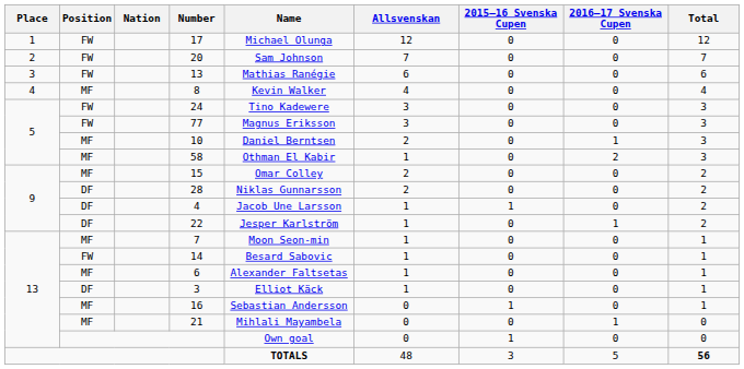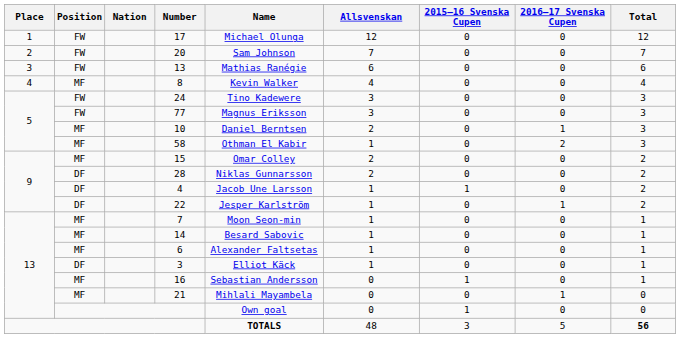 <table class="wikitable" style="font-size: 95%; text-align: center;">
 <tr>
 <th width=60>Place</th>
 <th width=60>Position</th>
 <th width=60>Nation</th>
 <th width=60>Number</th>
 <th width=150>Name</th>
 <th width=120><a href='#'>Allsvenskan</a></th>
 <th width=120><a href='#'>2015–16 Svenska Cupen</a></th>
 <th width=120><a href='#'>2016–17 Svenska Cupen</a></th>
 <th width=80><strong>Total</strong></th>
 </tr>
 <tr>
 <td>1</td>
 <td>FW</td>
 <td></td>
 <td>17</td>
 <td><a href='#'>Michael Olunga</a></td>
 <td>12</td>
 <td>0</td>
 <td>0</td>
 <td>12</td>
 </tr>
 <tr>
 <td>2</td>
 <td>FW</td>
 <td></td>
 <td>20</td>
 <td><a href='#'>Sam Johnson</a></td>
 <td>7</td>
 <td>0</td>
 <td>0</td>
 <td>7</td>
 </tr>
 <tr>
 <td>3</td>
 <td>FW</td>
 <td></td>
 <td>13</td>
 <td><a href='#'>Mathias Ranégie</a></td>
 <td>6</td>
 <td>0</td>
 <td>0</td>
 <td>6</td>
 </tr>
 <tr>
 <td>4</td>
 <td>MF</td>
 <td></td>
 <td>8</td>
 <td><a href='#'>Kevin Walker</a></td>
 <td>4</td>
 <td>0</td>
 <td>0</td>
 <td>4</td>
 </tr>
 <tr>
 <td rowspan="4">5</td>
 <td>FW</td>
 <td></td>
 <td>24</td>
 <td><a href='#'>Tino Kadewere</a></td>
 <td>3</td>
 <td>0</td>
 <td>0</td>
 <td>3</td>
 </tr>
 <tr>
 <td>FW</td>
 <td></td>
 <td>77</td>
 <td><a href='#'>Magnus Eriksson</a></td>
 <td>3</td>
 <td>0</td>
 <td>0</td>
 <td>3</td>
 </tr>
 <tr>
 <td>MF</td>
 <td></td>
 <td>10</td>
 <td><a href='#'>Daniel Berntsen</a></td>
 <td>2</td>
 <td>0</td>
 <td>1</td>
 <td>3</td>
 </tr>
 <tr>
 <td>MF</td>
 <td></td>
 <td>58</td>
 <td><a href='#'>Othman El Kabir</a></td>
 <td>1</td>
 <td>0</td>
 <td>2</td>
 <td>3</td>
 </tr>
 <tr>
 <td rowspan="4">9</td>
 <td>MF</td>
 <td></td>
 <td>15</td>
 <td><a href='#'>Omar Colley</a></td>
 <td>2</td>
 <td>0</td>
 <td>0</td>
 <td>2</td>
 </tr>
 <tr>
 <td>DF</td>
 <td></td>
 <td>28</td>
 <td><a href='#'>Niklas Gunnarsson</a></td>
 <td>2</td>
 <td>0</td>
 <td>0</td>
 <td>2</td>
 </tr>
 <tr>
 <td>DF</td>
 <td></td>
 <td>4</td>
 <td><a href='#'>Jacob Une Larsson</a></td>
 <td>1</td>
 <td>1</td>
 <td>0</td>
 <td>2</td>
 </tr>
 <tr>
 <td>DF</td>
 <td></td>
 <td>22</td>
 <td><a href='#'>Jesper Karlström</a></td>
 <td>1</td>
 <td>0</td>
 <td>1</td>
 <td>2</td>
 </tr>
 <tr>
 <td rowspan="7">13</td>
 <td>MF</td>
 <td></td>
 <td>7</td>
 <td><a href='#'>Moon Seon-min</a></td>
 <td>1</td>
 <td>0</td>
 <td>0</td>
 <td>1</td>
 </tr>
 <tr>
-<td>FW</td>
+<td>MF</td>
 <td></td>
 <td>14</td>
 <td><a href='#'>Besard Sabovic</a></td>
 <td>1</td>
 <td>0</td>
 <td>0</td>
 <td>1</td>
 </tr>
 <tr>
 <td>MF</td>
 <td></td>
 <td>6</td>
 <td><a href='#'>Alexander Faltsetas</a></td>
 <td>1</td>
 <td>0</td>
 <td>0</td>
 <td>1</td>
 </tr>
 <tr>
 <td>DF</td>
 <td></td>
 <td>3</td>
 <td><a href='#'>Elliot Käck</a></td>
 <td>1</td>
 <td>0</td>
 <td>0</td>
 <td>1</td>
 </tr>
 <tr>
 <td>MF</td>
 <td></td>
 <td>16</td>
 <td><a href='#'>Sebastian Andersson</a></td>
 <td>0</td>
 <td>1</td>
 <td>0</td>
 <td>1</td>
 </tr>
 <tr>
 <td>MF</td>
 <td></td>
 <td>21</td>
 <td><a href='#'>Mihlali Mayambela</a></td>
 <td>0</td>
 <td>0</td>
 <td>1</td>
 <td>0</td>
 </tr>
 <tr>
 <td colspan="3"></td>
 <td><a href='#'>Own goal</a></td>
 <td>0</td>
 <td>1</td>
 <td>0</td>
 <td>0</td>
 </tr>
 <tr>
 <td colspan="4"></td>
 <td><strong>TOTALS</strong></td>
 <td>48</td>
 <td>3</td>
 <td>5</td>
 <td><strong>56</strong></td>
 </tr>
 </table>
